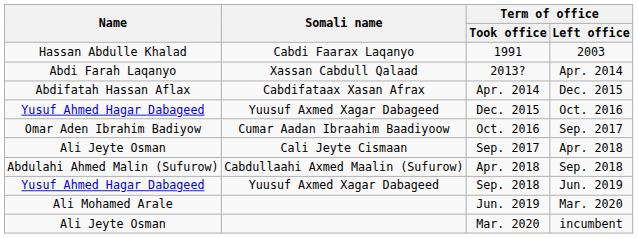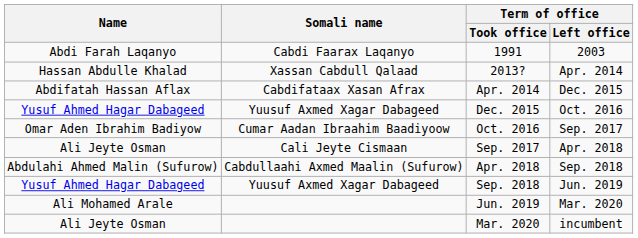 <table class="wikitable" style="text-align:center">
 <tr>
 <th rowspan="2">Name</th>
 <th rowspan="2">Somali name</th>
 <th colspan="3">Term of office</th>
 </tr>
 <tr>
 <th>Took office</th>
 <th>Left office</th>
 </tr>
 <tr>
-<td>Hassan Abdulle Khalad</td>
+<td>Abdi Farah Laqanyo</td>
 <td>Cabdi Faarax Laqanyo</td>
 <td>1991</td>
 <td>2003</td>
 </tr>
 <tr>
-<td>Abdi Farah Laqanyo</td>
+<td>Hassan Abdulle Khalad</td>
 <td>Xassan Cabdull Qalaad</td>
 <td>2013?</td>
 <td>Apr. 2014</td>
 </tr>
 <tr>
 <td>Abdifatah Hassan Aflax</td>
 <td>Cabdifataax Xasan Afrax</td>
 <td>Apr. 2014</td>
 <td>Dec. 2015</td>
 </tr>
 <tr>
 <td><a href='#'>Yusuf Ahmed Hagar Dabageed</a></td>
 <td>Yuusuf Axmed Xagar Dabageed</td>
 <td>Dec. 2015</td>
 <td>Oct. 2016</td>
 </tr>
 <tr>
 <td>Omar Aden Ibrahim Badiyow</td>
 <td>Cumar Aadan Ibraahim Baadiyoow</td>
 <td>Oct. 2016</td>
 <td>Sep. 2017</td>
 </tr>
 <tr>
 <td>Ali Jeyte Osman</td>
 <td>Cali Jeyte Cismaan</td>
 <td>Sep. 2017</td>
 <td>Apr. 2018</td>
 </tr>
 <tr>
 <td>Abdulahi Ahmed Malin (Sufurow)</td>
 <td>Cabdullaahi Axmed Maalin (Sufurow)</td>
 <td>Apr. 2018</td>
 <td>Sep. 2018</td>
 </tr>
 <tr>
 <td><a href='#'>Yusuf Ahmed Hagar Dabageed</a></td>
 <td>Yuusuf Axmed Xagar Dabageed</td>
 <td>Sep. 2018</td>
 <td>Jun. 2019</td>
 </tr>
 <tr>
 <td>Ali Mohamed Arale</td>
 <td></td>
 <td>Jun. 2019</td>
 <td>Mar. 2020</td>
 </tr>
 <tr>
 <td>Ali Jeyte Osman</td>
 <td Cali Jeyte Cismaan></td>
 <td>Mar. 2020</td>
 <td>incumbent</td>
 </tr>
 </table>
